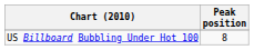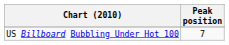 <table class="wikitable sortable">
 <tr>
 <th align="left">Chart (2010)</th>
 <th align="center">Peak<br>position</th>
 </tr>
 <tr>
 </tr>
 <tr>
 </tr>
 <tr>
 <td>US <em><a href='#'>Billboard</a></em> <a href='#'>Bubbling Under Hot 100</a></td>
-<td align="center">8</td>
+<td align="center">7</td>
 </tr>
 </table>
